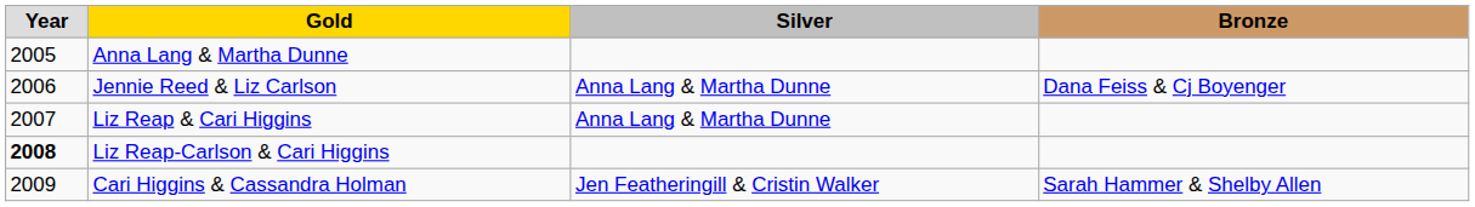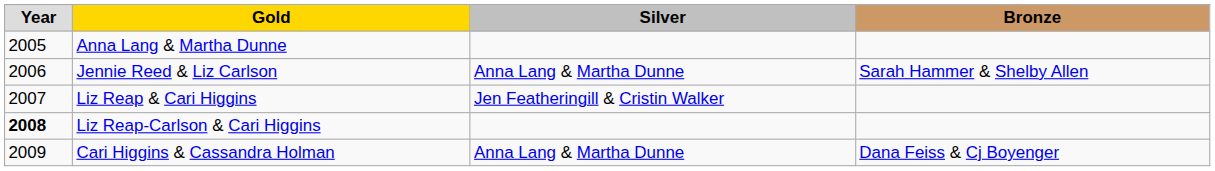 <table class="wikitable" style="width: 90%; text-align:left;">
 <tr>
 <td style="background:#DDDDDD; font-weight:bold; text-align:center;">Year</td>
 <td style="background:gold; font-weight:bold; text-align:center;">Gold</td>
 <td style="background:silver; font-weight:bold; text-align:center;">Silver</td>
 <td style="background:#cc9966; font-weight:bold; text-align:center;">Bronze</td>
 </tr>
 <tr>
 <td>2005</td>
 <td><a href='#'>Anna Lang</a> & <a href='#'>Martha Dunne</a></td>
 <td></td>
 <td></td>
 </tr>
 <tr>
 <td>2006</td>
 <td><a href='#'>Jennie Reed</a> & <a href='#'>Liz Carlson</a></td>
 <td><a href='#'>Anna Lang</a> & <a href='#'>Martha Dunne</a></td>
-<td><a href='#'>Dana Feiss</a> & <a href='#'>Cj Boyenger</a></td>
+<td><a href='#'>Sarah Hammer</a> & <a href='#'>Shelby Allen</a></td>
 </tr>
 <tr>
 <td>2007</td>
 <td><a href='#'>Liz Reap</a> & <a href='#'>Cari Higgins</a></td>
-<td><a href='#'>Anna Lang</a> & <a href='#'>Martha Dunne</a></td>
+<td><a href='#'>Jen Featheringill</a> & <a href='#'>Cristin Walker</a></td>
 <td></td>
 </tr>
 <tr>
 <td><strong>2008</strong></td>
 <td><a href='#'>Liz Reap-Carlson</a> & <a href='#'>Cari Higgins</a></td>
 <td></td>
 <td></td>
 </tr>
 <tr>
 <td>2009</td>
 <td><a href='#'>Cari Higgins</a> & <a href='#'>Cassandra Holman</a></td>
-<td><a href='#'>Jen Featheringill</a> & <a href='#'>Cristin Walker</a></td>
-<td><a href='#'>Sarah Hammer</a> & <a href='#'>Shelby Allen</a></td>
+<td><a href='#'>Anna Lang</a> & <a href='#'>Martha Dunne</a></td>
+<td><a href='#'>Dana Feiss</a> & <a href='#'>Cj Boyenger</a></td>
 </tr>
 </table>
